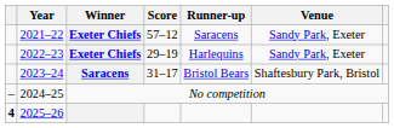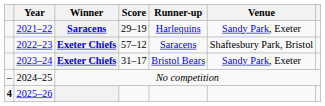 <table class="wikitable">
 <tr>
 <th width= px></th>
 <th width= px>Year</th>
 <th width= px>Winner</th>
 <th width= px>Score</th>
 <th width= px>Runner-up</th>
 <th width= px>Venue</th>
 <th width= px></th>
 </tr>
 <tr>
 <td></td>
 <td align=center><a href='#'>2021–22</a></td>
-<th scope=row><a href='#'>Exeter Chiefs</a></th>
-<td align=center>57–12</td>
-<td align=center><a href='#'>Saracens</a></td>
+<th scope=row><a href='#'>Saracens</a></th>
+<td align=center>29–19</td>
+<td align=center><a href='#'>Harlequins</a></td>
 <td align=center><a href='#'>Sandy Park</a>, Exeter</td>
 <td align=center></td>
 </tr>
 <tr>
 <td></td>
 <td align=center><a href='#'>2022–23</a></td>
 <th scope=row><a href='#'>Exeter Chiefs</a></th>
-<td align=center>29–19</td>
-<td align=center><a href='#'>Harlequins</a></td>
-<td align=center><a href='#'>Sandy Park</a>, Exeter</td>
+<td align=center>57–12</td>
+<td align=center><a href='#'>Saracens</a></td>
+<td align=center>Shaftesbury Park, Bristol</td>
 <td align=center></td>
 </tr>
 <tr>
 <td></td>
 <td align=center><a href='#'>2023–24</a></td>
-<th scope=row><a href='#'>Saracens</a></th>
+<th scope=row><a href='#'>Exeter Chiefs</a></th>
 <td align=center>31–17</td>
 <td align=center><a href='#'>Bristol Bears</a></td>
-<td align=center>Shaftesbury Park, Bristol</td>
+<td align=center><a href='#'>Sandy Park</a>, Exeter</td>
 <td align=center></td>
 </tr>
 <tr>
 <td align=center>–</td>
 <td align=center>2024–25</td>
 <td colspan="5" align=center><em>No competition</em></td>
 </tr>
 <tr>
 <td align=center><strong>4</strong></td>
 <td align=center><a href='#'>2025–26</a></td>
 <th scope=row></th>
 <td align=center></td>
 <td align=center></td>
 <td align=center></td>
 <td align=center></td>
 </tr>
 </table>
